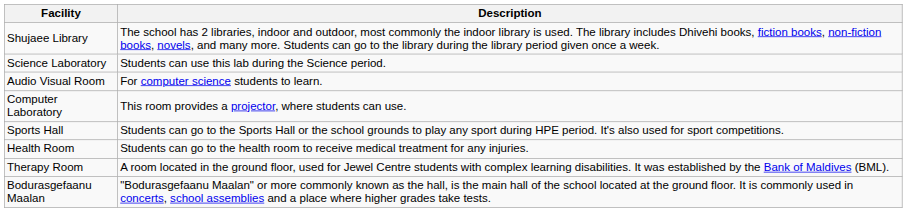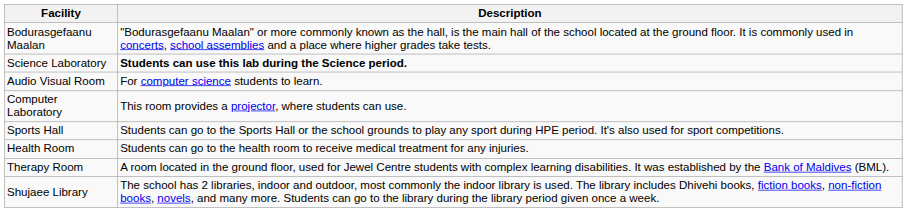 <table class="wikitable">
 <tr>
 <th>Facility</th>
 <th>Description</th>
 </tr>
 <tr>
-<td>Shujaee Library</td>
-<td>The school has 2 libraries, indoor and outdoor, most commonly the indoor library is used. The library includes Dhivehi books, <a href='#'>fiction books</a>, <a href='#'>non-fiction books</a>, <a href='#'>novels</a>, and many more. Students can go to the library during the library period given once a week.</td>
+<td>Bodurasgefaanu Maalan</td>
+<td>"Bodurasgefaanu Maalan" or more commonly known as the hall, is the main hall of the school located at the ground floor. It is commonly used in <a href='#'>concerts</a>, <a href='#'>school assemblies</a> and a place where higher grades take tests.</td>
 </tr>
 <tr>
 <td>Science Laboratory</td>
-<td>Students can use this lab during the Science period.</td>
+<td><strong>Students can use this lab during the Science period.</strong></td>
 </tr>
 <tr>
 <td>Audio Visual Room</td>
 <td>For <a href='#'>computer science</a> students to learn.</td>
 </tr>
 <tr>
 <td>Computer Laboratory</td>
 <td>This room provides a <a href='#'>projector</a>, where students can use.</td>
 </tr>
 <tr>
 <td>Sports Hall</td>
 <td>Students can go to the Sports Hall or the school grounds to play any sport during HPE period. It's also used for sport competitions.</td>
 </tr>
 <tr>
 <td>Health Room</td>
 <td>Students can go to the health room to receive medical treatment for any injuries.</td>
 </tr>
 <tr>
 <td>Therapy Room</td>
 <td>A room located in the ground floor, used for Jewel Centre students with complex learning disabilities. It was established by the <a href='#'>Bank of Maldives</a> (BML).</td>
 </tr>
 <tr>
-<td>Bodurasgefaanu Maalan</td>
-<td>"Bodurasgefaanu Maalan" or more commonly known as the hall, is the main hall of the school located at the ground floor. It is commonly used in <a href='#'>concerts</a>, <a href='#'>school assemblies</a> and a place where higher grades take tests.</td>
+<td>Shujaee Library</td>
+<td>The school has 2 libraries, indoor and outdoor, most commonly the indoor library is used. The library includes Dhivehi books, <a href='#'>fiction books</a>, <a href='#'>non-fiction books</a>, <a href='#'>novels</a>, and many more. Students can go to the library during the library period given once a week.</td>
 </tr>
 </table>
